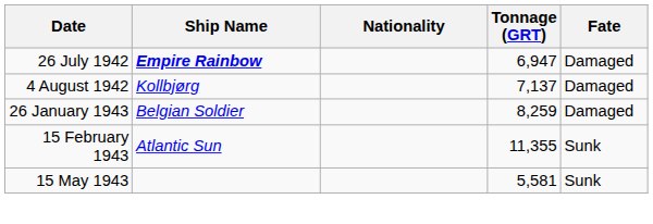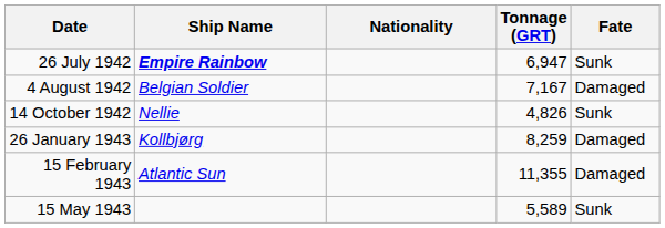 <table class="wikitable sortable">
 <tr>
 <th width="120px">Date</th>
 <th width="180px">Ship Name</th>
 <th width="160px">Nationality</th>
 <th width="25px">Tonnage<br>(<a href='#'>GRT</a>)</th>
 <th width="80px">Fate</th>
 </tr>
 <tr>
 <td align="right">26 July 1942</td>
 <td align="left"><strong><a href='#'><em>Empire Rainbow</em></a></strong></td>
 <td align="left"></td>
 <td align="right">6,947</td>
+<td align="left">Sunk</td>
+</tr>
+<tr>
+<td align="right">4 August 1942</td>
+<td align="left"><a href='#'><em>Belgian Soldier</em></a></td>
+<td align="left"></td>
+<td align="right">7,167</td>
 <td align="left">Damaged</td>
 </tr>
 <tr>
-<td align="right">4 August 1942</td>
-<td align="left"><a href='#'><em>Kollbjørg</em></a></td>
+<td align="right">14 October 1942</td>
+<td align="left"><a href='#'><em>Nellie</em></a></td>
 <td align="left"></td>
-<td align="right">7,137</td>
-<td align="left">Damaged</td>
+<td align="right">4,826</td>
+<td align="left">Sunk</td>
 </tr>
 <tr>
 <td align="right">26 January 1943</td>
-<td align="left"><a href='#'><em>Belgian Soldier</em></a></td>
+<td align="left"><a href='#'><em>Kollbjørg</em></a></td>
 <td align="left"></td>
 <td align="right">8,259</td>
 <td align="left">Damaged</td>
 </tr>
 <tr>
 <td align="right">15 February 1943</td>
 <td align="left"><a href='#'><em>Atlantic Sun</em></a></td>
 <td align="left"></td>
 <td align="right">11,355</td>
-<td align="left">Sunk</td>
+<td align="left">Damaged</td>
 </tr>
 <tr>
 <td align="right">15 May 1943</td>
 <td align="left"></td>
 <td align="left"></td>
-<td align="right">5,581</td>
+<td align="right">5,589</td>
 <td align="left">Sunk</td>
 </tr>
 </table>
